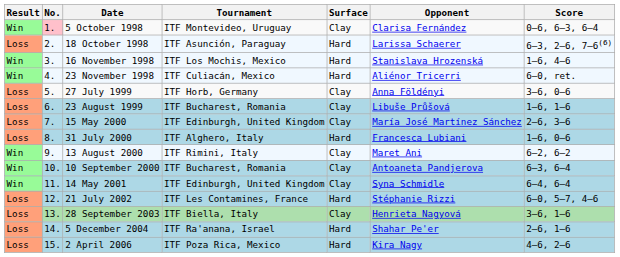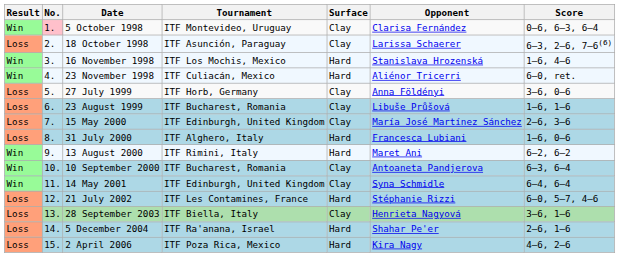 <table class="sortable wikitable" style="font-size:97%;">
 <tr>
 <th>Result</th>
 <th>No.</th>
 <th>Date</th>
 <th>Tournament</th>
 <th>Surface</th>
 <th>Opponent</th>
 <th class=unsortable>Score</th>
 </tr>
 <tr>
 <td style="background:#98fb98;">Win</td>
 <td style="background: pink;">1.</td>
 <td>5 October 1998</td>
 <td>ITF Montevideo, Uruguay</td>
 <td>Clay</td>
 <td> <a href='#'>Clarisa Fernández</a></td>
 <td>0–6, 6–3, 6–4</td>
 </tr>
 <tr style="background:#f0f8ff;">
 <td bgcolor="FFA07A">Loss</td>
 <td>2.</td>
 <td>18 October 1998</td>
 <td>ITF Asunción, Paraguay</td>
-<td>Hard</td>
+<td>Clay</td>
 <td> <a href='#'>Larissa Schaerer</a></td>
 <td>6–3, 2–6, 7–6<sup>(6)</sup></td>
 </tr>
 <tr style="background:#f0f8ff;">
 <td style="background:#98fb98;">Win</td>
 <td>3.</td>
 <td>16 November 1998</td>
 <td>ITF Los Mochis, Mexico</td>
 <td>Hard</td>
 <td> <a href='#'>Stanislava Hrozenská</a></td>
 <td>1–6, 4–6</td>
 </tr>
 <tr style="background:#f0f8ff;">
 <td style="background:#98fb98;">Win</td>
 <td>4.</td>
 <td>23 November 1998</td>
 <td>ITF Culiacán, Mexico</td>
 <td>Hard</td>
 <td> <a href='#'>Aliénor Tricerri</a></td>
 <td>6–0, ret.</td>
 </tr>
 <tr>
 <td bgcolor="FFA07A">Loss</td>
 <td>5.</td>
 <td>27 July 1999</td>
 <td>ITF Horb, Germany</td>
 <td>Clay</td>
 <td> <a href='#'>Anna Földényi</a></td>
 <td>3–6, 0–6</td>
 </tr>
 <tr style="background:lightblue;">
 <td bgcolor="FFA07A">Loss</td>
 <td>6.</td>
 <td>23 August 1999</td>
 <td>ITF Bucharest, Romania</td>
 <td>Clay</td>
 <td> <a href='#'>Libuše Průšová</a></td>
 <td>1–6, 1–6</td>
 </tr>
 <tr style="background:lightblue;">
 <td bgcolor="FFA07A">Loss</td>
 <td>7.</td>
 <td>15 May 2000</td>
 <td>ITF Edinburgh, United Kingdom</td>
 <td>Clay</td>
 <td> <a href='#'>María José Martínez Sánchez</a></td>
 <td>2–6, 3–6</td>
 </tr>
 <tr style="background:lightblue;">
 <td bgcolor="FFA07A">Loss</td>
 <td>8.</td>
 <td>31 July 2000</td>
 <td>ITF Alghero, Italy</td>
 <td>Hard</td>
 <td> <a href='#'>Francesca Lubiani</a></td>
 <td>1–6, 0–6</td>
 </tr>
 <tr style="background:#f0f8ff;">
 <td style="background:#98fb98;">Win</td>
 <td>9.</td>
 <td>13 August 2000</td>
 <td>ITF Rimini, Italy</td>
-<td>Clay</td>
+<td>Hard</td>
 <td> <a href='#'>Maret Ani</a></td>
 <td>6–2, 6–2</td>
 </tr>
 <tr style="background:lightblue;">
 <td style="background:#98fb98;">Win</td>
 <td>10.</td>
 <td>10 September 2000</td>
 <td>ITF Bucharest, Romania</td>
 <td>Clay</td>
 <td> <a href='#'>Antoaneta Pandjerova</a></td>
 <td>6–3, 6–4</td>
 </tr>
 <tr style="background:lightblue;">
 <td style="background:#98fb98;">Win</td>
 <td>11.</td>
 <td>14 May 2001</td>
 <td>ITF Edinburgh, United Kingdom</td>
 <td>Clay</td>
 <td> <a href='#'>Syna Schmidle</a></td>
 <td>6–4, 6–4</td>
 </tr>
 <tr style="background:lightblue;">
 <td bgcolor="FFA07A">Loss</td>
 <td>12.</td>
 <td>21 July 2002</td>
 <td>ITF Les Contamines, France</td>
 <td>Hard</td>
 <td> <a href='#'>Stéphanie Rizzi</a></td>
 <td>6–0, 5–7, 4–6</td>
 </tr>
 <tr style="background:#addfad;">
 <td bgcolor="FFA07A">Loss</td>
 <td>13.</td>
 <td>28 September 2003</td>
 <td>ITF Biella, Italy</td>
 <td>Clay</td>
 <td> <a href='#'>Henrieta Nagyová</a></td>
 <td>3–6, 1–6</td>
 </tr>
 <tr style="background:lightblue;">
 <td bgcolor="FFA07A">Loss</td>
 <td>14.</td>
 <td>5 December 2004</td>
 <td>ITF Ra'anana, Israel</td>
 <td>Hard</td>
 <td> <a href='#'>Shahar Pe'er</a></td>
 <td>2–6, 1–6</td>
 </tr>
 <tr style="background:lightblue;">
 <td bgcolor="FFA07A">Loss</td>
 <td>15.</td>
 <td>2 April 2006</td>
 <td>ITF Poza Rica, Mexico</td>
 <td>Hard</td>
 <td> <a href='#'>Kira Nagy</a></td>
 <td>4–6, 2–6</td>
 </tr>
 </table>
